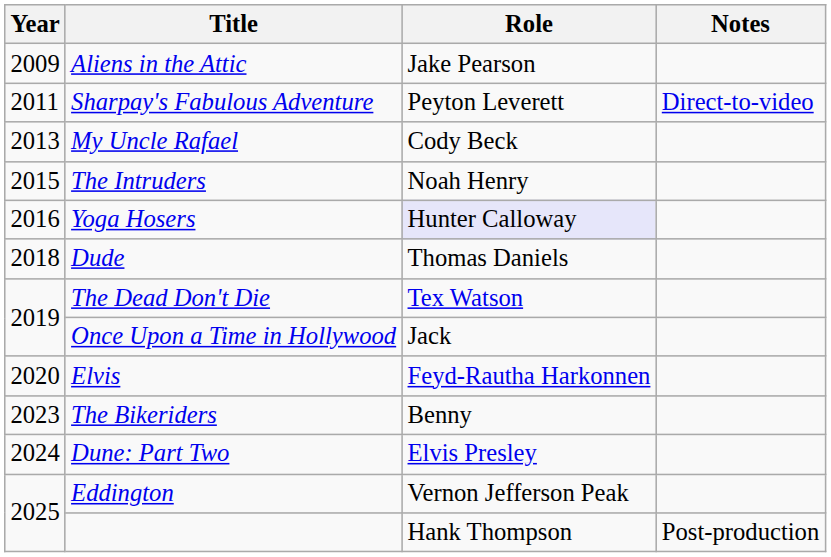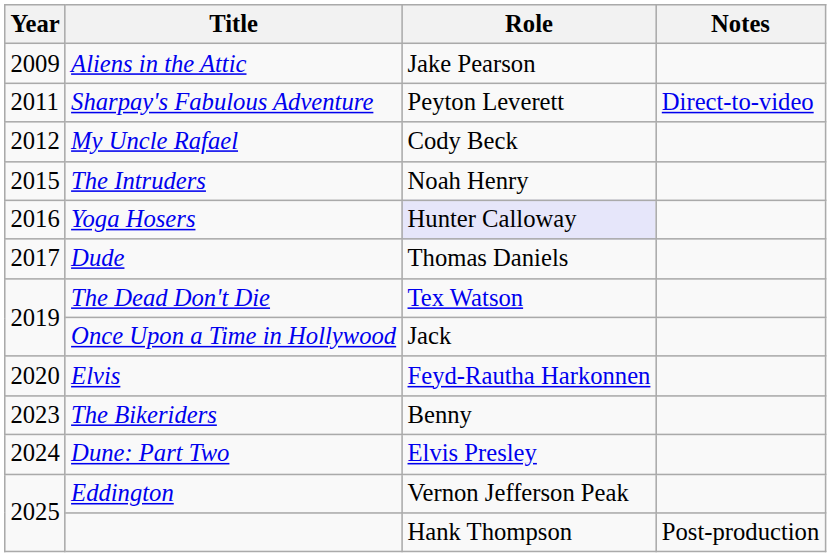 <table class="wikitable sortable">
 <tr>
 <th>Year</th>
 <th>Title</th>
 <th>Role</th>
 <th class="unsortable">Notes</th>
 </tr>
 <tr>
 <td>2009</td>
 <td><em><a href='#'>Aliens in the Attic</a></em></td>
 <td>Jake Pearson</td>
 <td></td>
 </tr>
 <tr>
 <td>2011</td>
 <td><em><a href='#'>Sharpay's Fabulous Adventure</a></em></td>
 <td>Peyton Leverett</td>
 <td><a href='#'>Direct-to-video</a></td>
 </tr>
 <tr>
-<td>2013</td>
+<td>2012</td>
 <td><em><a href='#'>My Uncle Rafael</a></em></td>
 <td>Cody Beck</td>
 <td></td>
 </tr>
 <tr>
 <td>2015</td>
 <td><em><a href='#'>The Intruders</a></em></td>
 <td>Noah Henry</td>
 <td></td>
 </tr>
 <tr>
 <td>2016</td>
 <td><em><a href='#'>Yoga Hosers</a></em></td>
 <td style="background: lavender;">Hunter Calloway</td>
 <td></td>
 </tr>
 <tr>
-<td>2018</td>
+<td>2017</td>
 <td><em><a href='#'>Dude</a></em></td>
 <td>Thomas Daniels</td>
 <td></td>
 </tr>
 <tr>
 <td rowspan="2">2019</td>
 <td><em><a href='#'>The Dead Don't Die</a></em></td>
 <td><a href='#'>Tex Watson</a></td>
 <td></td>
 </tr>
 <tr>
 <td><em><a href='#'>Once Upon a Time in Hollywood</a></em></td>
 <td>Jack</td>
 <td></td>
 </tr>
 <tr>
 <td>2020</td>
 <td><em><a href='#'>Elvis</a></em></td>
 <td><a href='#'>Feyd-Rautha Harkonnen</a></td>
 <td></td>
 </tr>
 <tr>
 <td>2023</td>
 <td><em><a href='#'>The Bikeriders</a></em></td>
 <td>Benny</td>
 <td></td>
 </tr>
 <tr>
 <td>2024</td>
 <td><em><a href='#'>Dune: Part Two</a></em></td>
 <td><a href='#'>Elvis Presley</a></td>
 <td></td>
 </tr>
 <tr>
 <td rowspan="2">2025</td>
 <td><em><a href='#'>Eddington</a></em></td>
 <td>Vernon Jefferson Peak</td>
 <td></td>
 </tr>
 <tr>
 <td></td>
 <td>Hank Thompson</td>
 <td>Post-production</td>
 </tr>
 </table>
